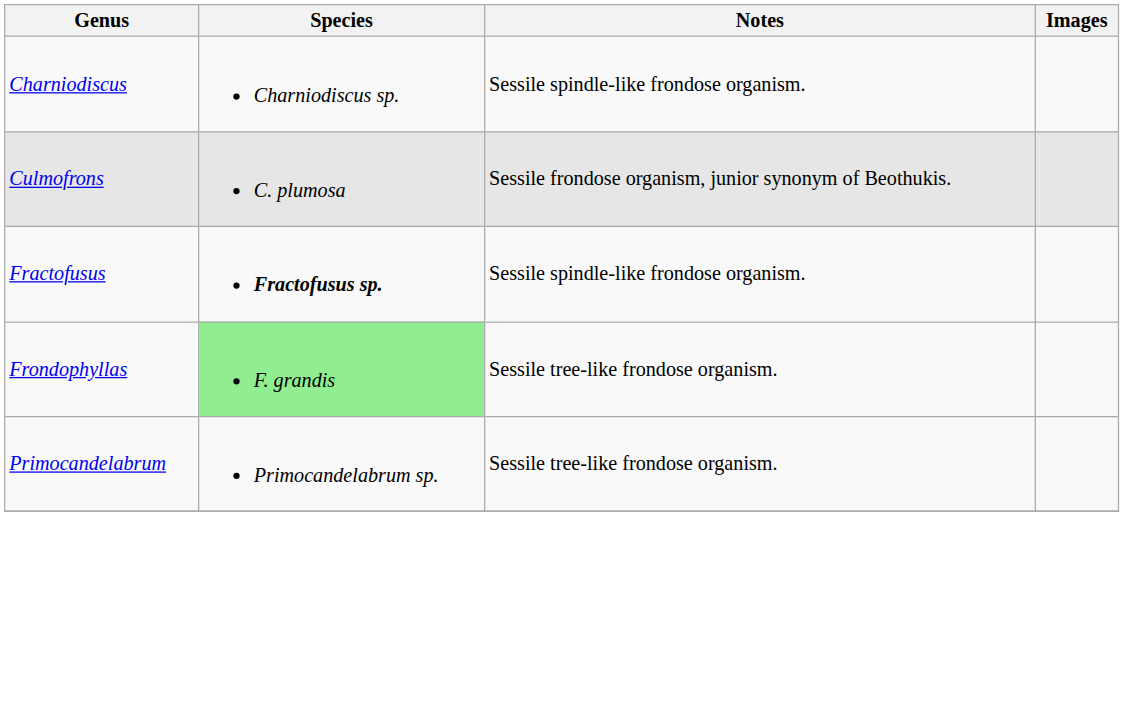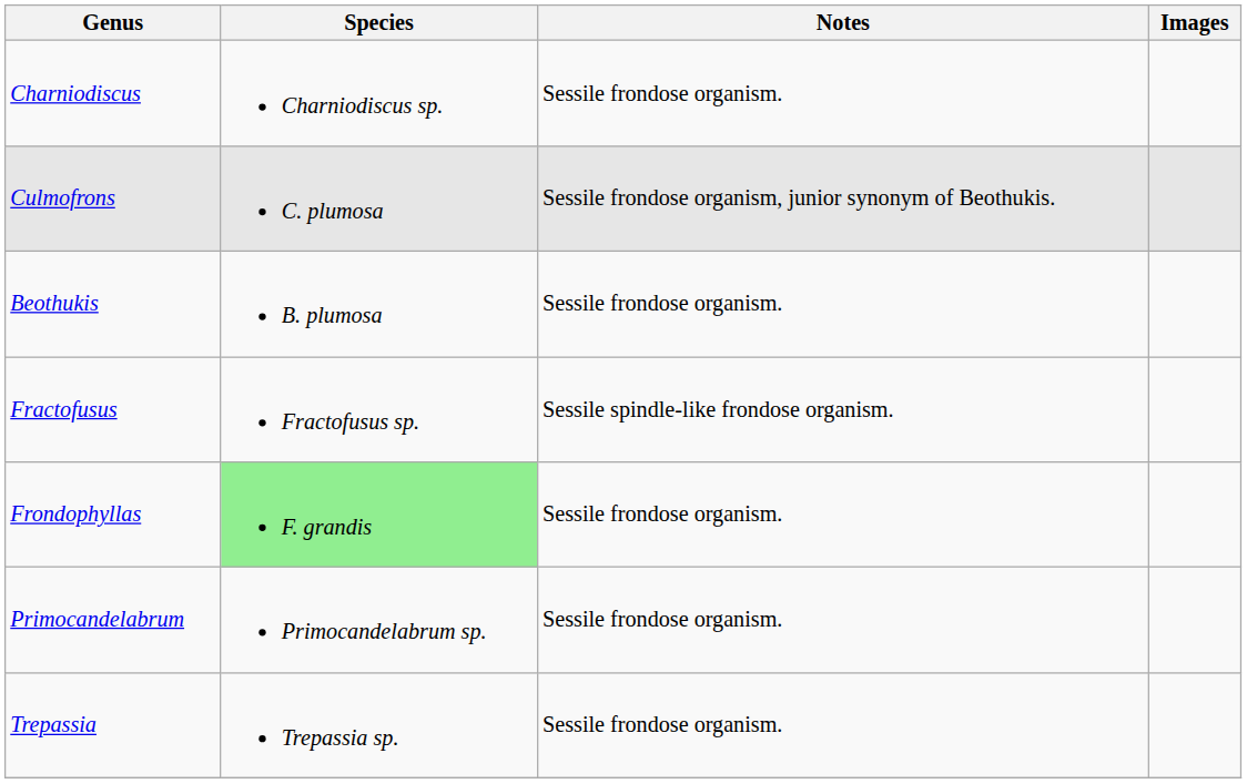 <table class="wikitable" style="width:70%;">
 <tr>
 <th>Genus</th>
 <th>Species</th>
 <th>Notes</th>
 <th>Images</th>
 </tr>
 <tr>
 <td><em><a href='#'>Charniodiscus</a></em></td>
 <td><br><ul><li><em>Charniodiscus sp.</em></li></ul></td>
-<td>Sessile spindle-like frondose organism.</td>
+<td>Sessile frondose organism.</td>
 <td></td>
 </tr>
 <tr>
 <td style="background:#E6E6E6;"><em><a href='#'>Culmofrons</a></em></td>
 <td style="background:#E6E6E6;"><br><ul><li><em>C. plumosa</em></li></ul></td>
 <td style="background:#E6E6E6;">Sessile frondose organism, junior synonym of Beothukis.</td>
 <td style="background:#E6E6E6;"></td>
 </tr>
 <tr>
+<td><em><a href='#'>Beothukis</a></em></td>
+<td><br><ul><li><em>B. plumosa</em></li></ul></td>
+<td>Sessile frondose organism.</td>
+<td></td>
+</tr>
+<tr>
 <td><em><a href='#'>Fractofusus</a></em></td>
-<td><strong><br><ul><li><em>Fractofusus sp.</em></li></ul></strong></td>
+<td><br><ul><li><em>Fractofusus sp.</em></li></ul></td>
 <td>Sessile spindle-like frondose organism.</td>
 <td></td>
 </tr>
 <tr>
 <td><em><a href='#'>Frondophyllas</a></em></td>
 <td style="background: lightgreen;"><br><ul><li><em>F. grandis</em></li></ul></td>
-<td>Sessile tree-like frondose organism.</td>
+<td>Sessile frondose organism.</td>
 <td></td>
 </tr>
 <tr>
 <td><em><a href='#'>Primocandelabrum</a></em></td>
 <td><br><ul><li><em>Primocandelabrum sp.</em></li></ul></td>
-<td>Sessile tree-like frondose organism.</td>
+<td>Sessile frondose organism.</td>
+<td></td>
+</tr>
+<tr>
+<td><em><a href='#'>Trepassia</a></em></td>
+<td><br><ul><li><em>Trepassia sp.</em></li></ul></td>
+<td>Sessile frondose organism.</td>
 <td></td>
 </tr>
 <tr>
 </tr>
 </table>
